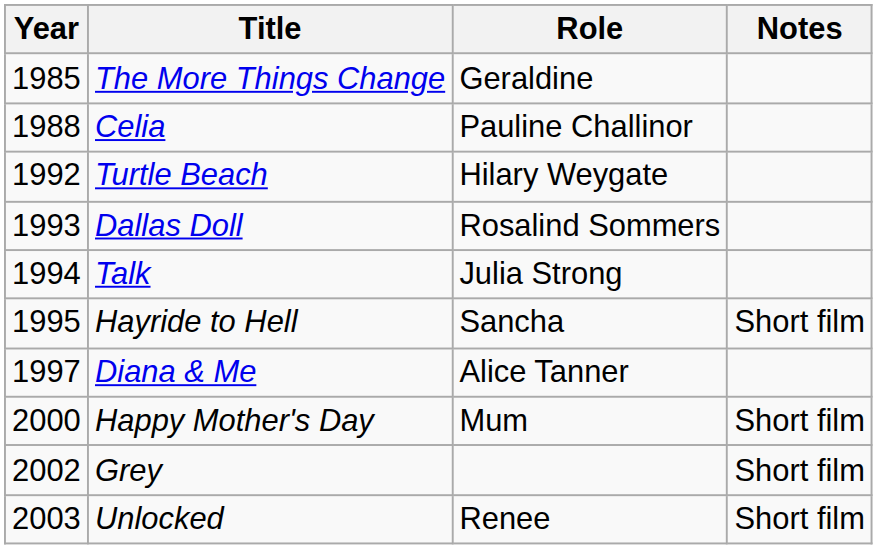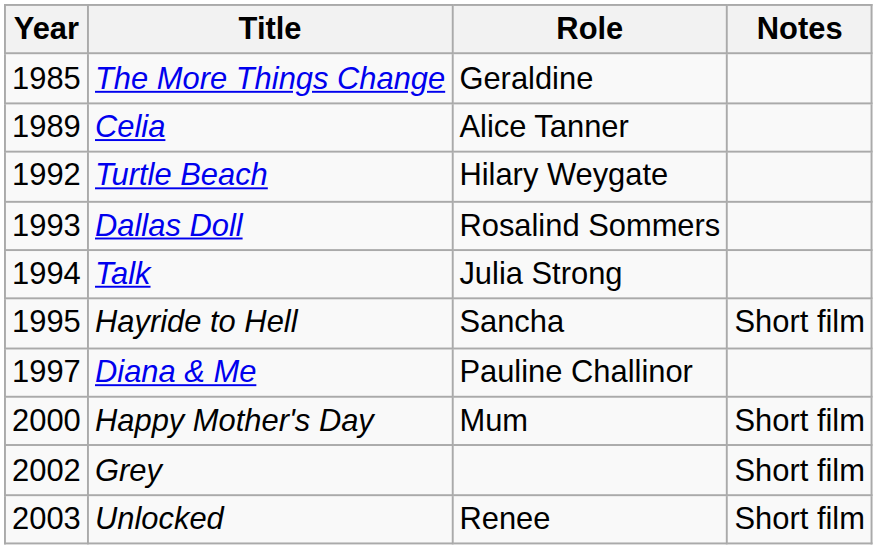 <table class="wikitable sortable">
 <tr>
 <th>Year</th>
 <th>Title</th>
 <th>Role</th>
 <th>Notes</th>
 </tr>
 <tr>
 <td>1985</td>
 <td><em><a href='#'>The More Things Change</a></em></td>
 <td>Geraldine</td>
 <td></td>
 </tr>
 <tr>
-<td>1988</td>
+<td>1989</td>
 <td><em><a href='#'>Celia</a></em></td>
-<td>Pauline Challinor</td>
+<td>Alice Tanner</td>
 <td></td>
 </tr>
 <tr>
 <td>1992</td>
 <td><em><a href='#'>Turtle Beach</a></em></td>
 <td>Hilary Weygate</td>
 <td></td>
 </tr>
 <tr>
 <td>1993</td>
 <td><em><a href='#'>Dallas Doll</a></em></td>
 <td>Rosalind Sommers</td>
 <td></td>
 </tr>
 <tr>
 <td>1994</td>
 <td><em><a href='#'>Talk</a></em></td>
 <td>Julia Strong</td>
 <td></td>
 </tr>
 <tr>
 <td>1995</td>
 <td><em>Hayride to Hell</em></td>
 <td>Sancha</td>
 <td>Short film</td>
 </tr>
 <tr>
 <td>1997</td>
 <td><em><a href='#'>Diana & Me</a></em></td>
-<td>Alice Tanner</td>
+<td>Pauline Challinor</td>
 <td></td>
 </tr>
 <tr>
 <td>2000</td>
 <td><em>Happy Mother's Day</em></td>
 <td>Mum</td>
 <td>Short film</td>
 </tr>
 <tr>
 <td>2002</td>
 <td><em>Grey</em></td>
 <td></td>
 <td>Short film</td>
 </tr>
 <tr>
 <td>2003</td>
 <td><em>Unlocked</em></td>
 <td>Renee</td>
 <td>Short film</td>
 </tr>
 </table>
